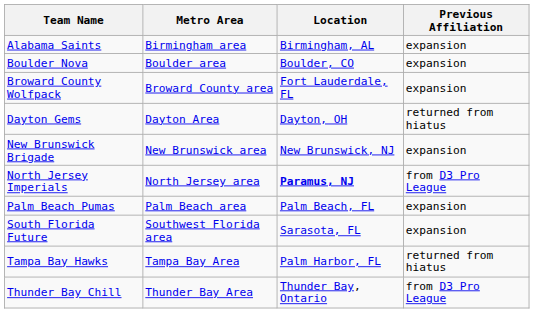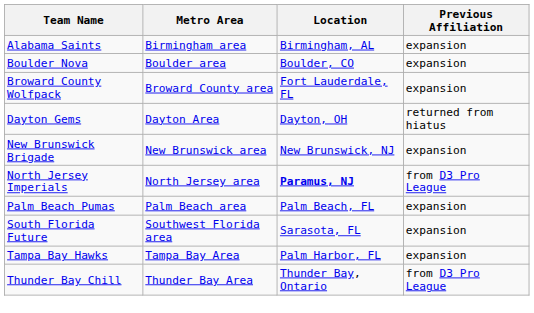 <table class="wikitable">
 <tr>
 <th>Team Name</th>
 <th>Metro Area</th>
 <th>Location</th>
 <th>Previous Affiliation</th>
 </tr>
 <tr>
 <td> <a href='#'>Alabama Saints</a></td>
 <td><a href='#'>Birmingham area</a></td>
 <td><a href='#'>Birmingham, AL</a></td>
 <td>expansion</td>
 </tr>
 <tr>
 <td> <a href='#'>Boulder Nova</a></td>
 <td><a href='#'>Boulder area</a></td>
 <td><a href='#'>Boulder, CO</a></td>
 <td>expansion</td>
 </tr>
 <tr>
 <td> <a href='#'>Broward County Wolfpack</a></td>
 <td><a href='#'>Broward County area</a></td>
 <td><a href='#'>Fort Lauderdale, FL</a></td>
 <td>expansion</td>
 </tr>
 <tr>
 <td> <a href='#'>Dayton Gems</a></td>
 <td><a href='#'>Dayton Area</a></td>
 <td><a href='#'>Dayton, OH</a></td>
 <td>returned from hiatus</td>
 </tr>
 <tr>
 <td> <a href='#'>New Brunswick Brigade</a></td>
 <td><a href='#'>New Brunswick area</a></td>
 <td><a href='#'>New Brunswick, NJ</a></td>
 <td>expansion</td>
 </tr>
 <tr>
 <td> <a href='#'>North Jersey Imperials</a></td>
 <td><a href='#'>North Jersey area</a></td>
 <td><strong><a href='#'>Paramus, NJ</a></strong></td>
 <td>from <a href='#'>D3 Pro League</a></td>
 </tr>
 <tr>
 <td> <a href='#'>Palm Beach Pumas</a></td>
 <td><a href='#'>Palm Beach area</a></td>
 <td><a href='#'>Palm Beach, FL</a></td>
 <td>expansion</td>
 </tr>
 <tr>
 <td> <a href='#'>South Florida Future</a></td>
 <td><a href='#'>Southwest Florida area</a></td>
 <td><a href='#'>Sarasota, FL</a></td>
 <td>expansion</td>
 </tr>
 <tr>
 <td> <a href='#'>Tampa Bay Hawks</a></td>
 <td><a href='#'>Tampa Bay Area</a></td>
 <td><a href='#'>Palm Harbor, FL</a></td>
-<td>returned from hiatus</td>
+<td>expansion</td>
 </tr>
 <tr>
 <td> <a href='#'>Thunder Bay Chill</a></td>
 <td><a href='#'>Thunder Bay Area</a></td>
 <td><a href='#'>Thunder Bay</a>, <a href='#'>Ontario</a></td>
 <td>from <a href='#'>D3 Pro League</a></td>
 </tr>
 </table>
